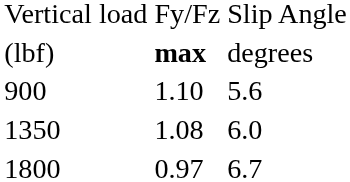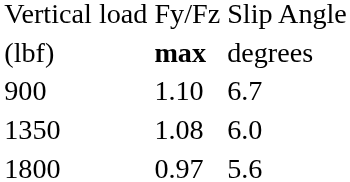 <table>
 <tr>
 <td>Vertical load</td>
 <td>Fy/Fz</td>
 <td>Slip Angle</td>
 </tr>
 <tr>
 <td>(lbf)</td>
 <td><strong>max</strong></td>
 <td>degrees</td>
 </tr>
 <tr>
 <td>900</td>
 <td>1.10</td>
-<td>5.6</td>
+<td>6.7</td>
 </tr>
 <tr>
 <td>1350</td>
 <td>1.08</td>
 <td>6.0</td>
 </tr>
 <tr>
 <td>1800</td>
 <td>0.97</td>
-<td>6.7</td>
+<td>5.6</td>
 </tr>
 </table>
